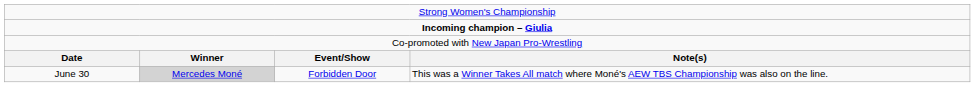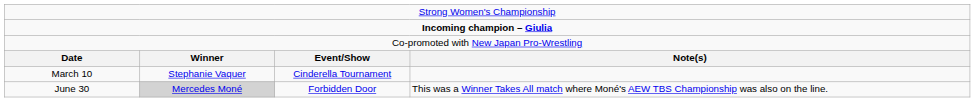 <table class="wikitable" style="text-align:center; width:100%;">
 <tr>
 <td colspan="4" style="text-align: center;"><a href='#'>Strong Women's Championship</a></td>
 </tr>
 <tr>
 <td colspan="4" style="text-align: center;"><strong>Incoming champion – <a href='#'>Giulia</a></strong></td>
 </tr>
 <tr>
 <td colspan=4>Co-promoted with <a href='#'>New Japan Pro-Wrestling</a></td>
 </tr>
 <tr>
 <th width=14%>Date</th>
 <th width=14%>Winner</th>
 <th width=14%>Event/Show</th>
 <th width=58%>Note(s)</th>
 </tr>
 <tr>
+<td>March 10</td>
+<td><a href='#'>Stephanie Vaquer</a></td>
+<td><a href='#'>Cinderella Tournament</a><br></td>
+<td></td>
+</tr>
+<tr>
 <td>June 30</td>
 <td style="background: lightgrey;"><a href='#'>Mercedes Moné</a></td>
 <td><a href='#'>Forbidden Door</a></td>
 <td align=left>This was a <a href='#'>Winner Takes All match</a> where Moné's <a href='#'>AEW TBS Championship</a> was also on the line.</td>
 </tr>
 </table>
